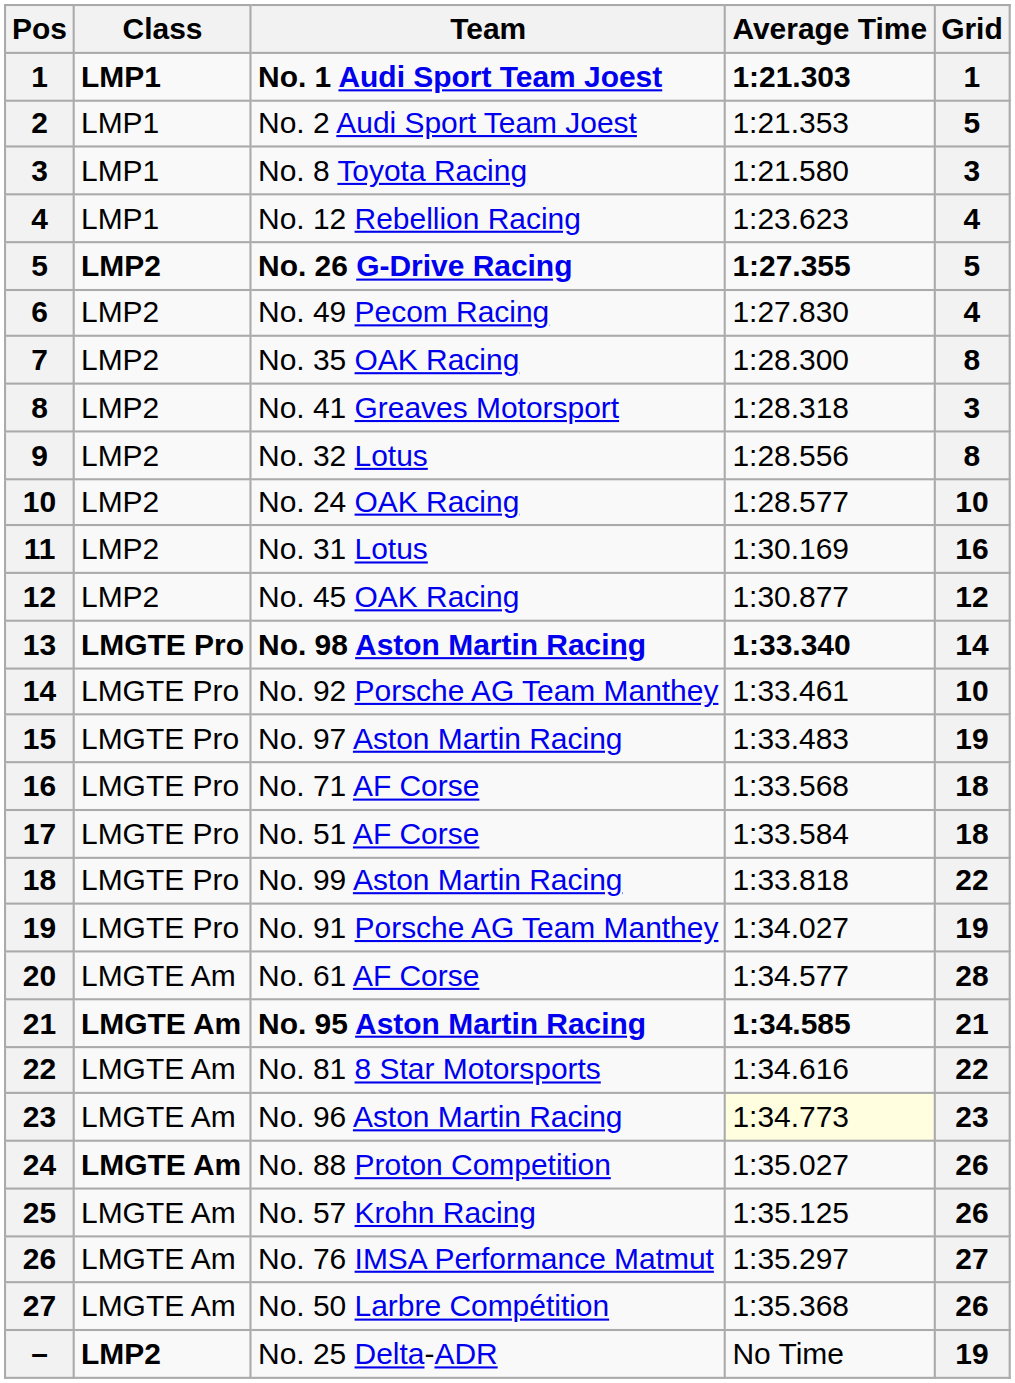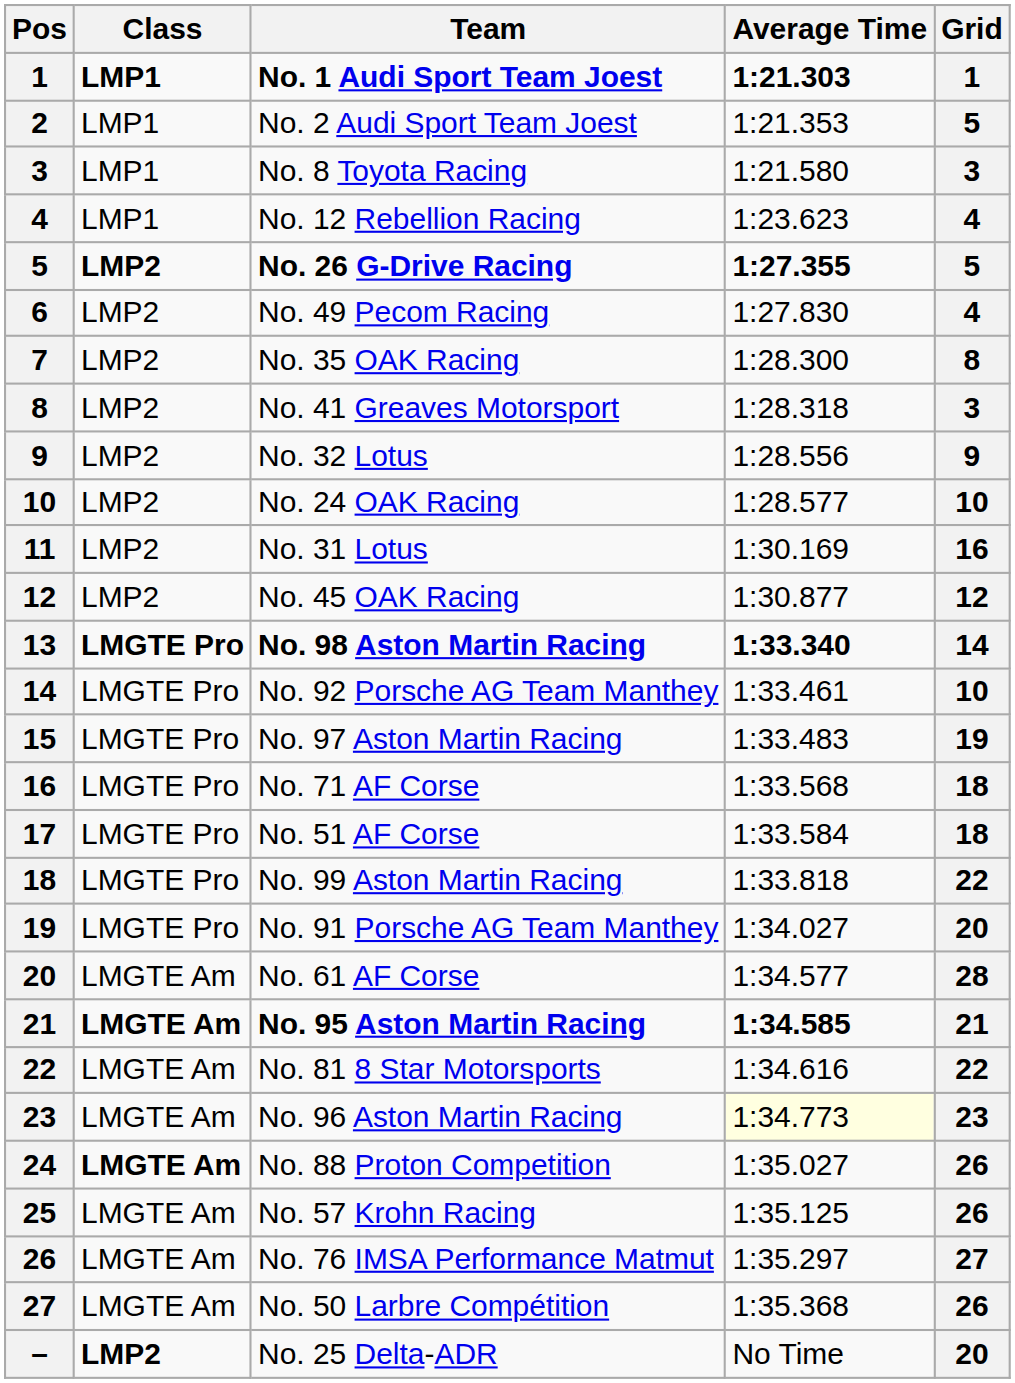 <table class="wikitable" style="font-size: 90%;">
 <tr>
 <th>Pos</th>
 <th>Class</th>
 <th>Team</th>
 <th>Average Time</th>
 <th>Grid</th>
 </tr>
 <tr style="font-weight:bold">
 <th>1</th>
 <td>LMP1</td>
 <td>No. 1 <a href='#'>Audi Sport Team Joest</a></td>
 <td>1:21.303</td>
 <th>1</th>
 </tr>
 <tr>
 <th>2</th>
 <td>LMP1</td>
 <td>No. 2 <a href='#'>Audi Sport Team Joest</a></td>
 <td>1:21.353</td>
 <th>5</th>
 </tr>
 <tr>
 <th>3</th>
 <td>LMP1</td>
 <td>No. 8 <a href='#'>Toyota Racing</a></td>
 <td>1:21.580</td>
 <th>3</th>
 </tr>
 <tr>
 <th>4</th>
 <td>LMP1</td>
 <td>No. 12 <a href='#'>Rebellion Racing</a></td>
 <td>1:23.623</td>
 <th>4</th>
 </tr>
 <tr style="font-weight:bold">
 <th>5</th>
 <td>LMP2</td>
 <td>No. 26 <a href='#'>G-Drive Racing</a></td>
 <td>1:27.355</td>
 <th>5</th>
 </tr>
 <tr>
 <th>6</th>
 <td>LMP2</td>
 <td>No. 49 <a href='#'>Pecom Racing</a></td>
 <td>1:27.830</td>
 <th>4</th>
 </tr>
 <tr>
 <th>7</th>
 <td>LMP2</td>
 <td>No. 35 <a href='#'>OAK Racing</a></td>
 <td>1:28.300</td>
 <th>8</th>
 </tr>
 <tr>
 <th>8</th>
 <td>LMP2</td>
 <td>No. 41 <a href='#'>Greaves Motorsport</a></td>
 <td>1:28.318</td>
 <th>3</th>
 </tr>
 <tr>
 <th>9</th>
 <td>LMP2</td>
 <td>No. 32 <a href='#'>Lotus</a></td>
 <td>1:28.556</td>
-<th>8</th>
+<th>9</th>
 </tr>
 <tr>
 <th>10</th>
 <td>LMP2</td>
 <td>No. 24 <a href='#'>OAK Racing</a></td>
 <td>1:28.577</td>
 <th>10</th>
 </tr>
 <tr>
 <th>11</th>
 <td>LMP2</td>
 <td>No. 31 <a href='#'>Lotus</a></td>
 <td>1:30.169</td>
 <th>16</th>
 </tr>
 <tr>
 <th>12</th>
 <td>LMP2</td>
 <td>No. 45 <a href='#'>OAK Racing</a></td>
 <td>1:30.877</td>
 <th>12</th>
 </tr>
 <tr style="font-weight:bold">
 <th>13</th>
 <td>LMGTE Pro</td>
 <td>No. 98 <a href='#'>Aston Martin Racing</a></td>
 <td>1:33.340</td>
 <th>14</th>
 </tr>
 <tr>
 <th>14</th>
 <td>LMGTE Pro</td>
 <td>No. 92 <a href='#'>Porsche AG Team Manthey</a></td>
 <td>1:33.461</td>
 <th>10</th>
 </tr>
 <tr>
 <th>15</th>
 <td>LMGTE Pro</td>
 <td>No. 97 <a href='#'>Aston Martin Racing</a></td>
 <td>1:33.483</td>
 <th>19</th>
 </tr>
 <tr>
 <th>16</th>
 <td>LMGTE Pro</td>
 <td>No. 71 <a href='#'>AF Corse</a></td>
 <td>1:33.568</td>
 <th>18</th>
 </tr>
 <tr>
 <th>17</th>
 <td>LMGTE Pro</td>
 <td>No. 51 <a href='#'>AF Corse</a></td>
 <td>1:33.584</td>
 <th>18</th>
 </tr>
 <tr>
 <th>18</th>
 <td>LMGTE Pro</td>
 <td>No. 99 <a href='#'>Aston Martin Racing</a></td>
 <td>1:33.818</td>
 <th>22</th>
 </tr>
 <tr>
 <th>19</th>
 <td>LMGTE Pro</td>
 <td>No. 91 <a href='#'>Porsche AG Team Manthey</a></td>
 <td>1:34.027</td>
-<th>19</th>
+<th>20</th>
 </tr>
 <tr>
 <th>20</th>
 <td>LMGTE Am</td>
 <td>No. 61 <a href='#'>AF Corse</a></td>
 <td>1:34.577</td>
 <th>28</th>
 </tr>
 <tr style="font-weight:bold">
 <th>21</th>
 <td>LMGTE Am</td>
 <td>No. 95 <a href='#'>Aston Martin Racing</a></td>
 <td>1:34.585</td>
 <th>21</th>
 </tr>
 <tr>
 <th>22</th>
 <td>LMGTE Am</td>
 <td>No. 81 <a href='#'>8 Star Motorsports</a></td>
 <td>1:34.616</td>
 <th>22</th>
 </tr>
 <tr>
 <th>23</th>
 <td>LMGTE Am</td>
 <td>No. 96 <a href='#'>Aston Martin Racing</a></td>
 <td style="background: lightyellow;">1:34.773</td>
 <th>23</th>
 </tr>
 <tr>
 <th>24</th>
 <td><strong>LMGTE Am</strong></td>
 <td>No. 88 <a href='#'>Proton Competition</a></td>
 <td>1:35.027</td>
 <th>26</th>
 </tr>
 <tr>
 <th>25</th>
 <td>LMGTE Am</td>
 <td>No. 57 <a href='#'>Krohn Racing</a></td>
 <td>1:35.125</td>
 <th>26</th>
 </tr>
 <tr>
 <th>26</th>
 <td>LMGTE Am</td>
 <td>No. 76 <a href='#'>IMSA Performance Matmut</a></td>
 <td>1:35.297</td>
 <th>27</th>
 </tr>
 <tr>
 <th>27</th>
 <td>LMGTE Am</td>
 <td>No. 50 <a href='#'>Larbre Compétition</a></td>
 <td>1:35.368</td>
 <th>26</th>
 </tr>
 <tr>
 <th>–</th>
 <td><strong>LMP2</strong></td>
 <td>No. 25 <a href='#'>Delta</a>-<a href='#'>ADR</a></td>
 <td>No Time</td>
-<th>19</th>
+<th>20</th>
 </tr>
 </table>
